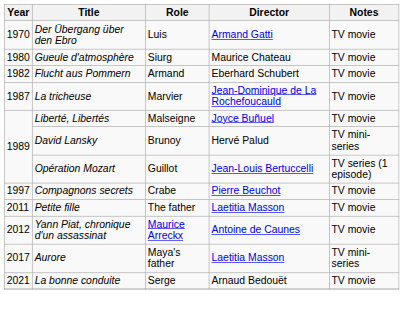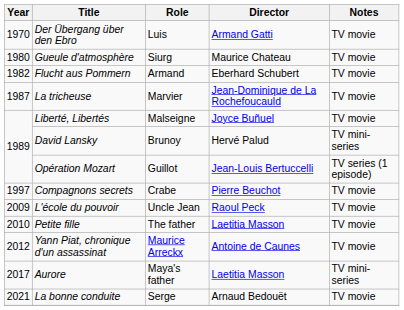 <table class="wikitable">
 <tr>
 <th>Year</th>
 <th>Title</th>
 <th>Role</th>
 <th>Director</th>
 <th>Notes</th>
 </tr>
 <tr>
 <td>1970</td>
 <td><em>Der Übergang über den Ebro</em></td>
 <td>Luis</td>
 <td><a href='#'>Armand Gatti</a></td>
 <td>TV movie</td>
 </tr>
 <tr>
 <td>1980</td>
 <td><em>Gueule d'atmosphère</em></td>
 <td>Siurg</td>
 <td>Maurice Chateau</td>
 <td>TV movie</td>
 </tr>
 <tr>
 <td>1982</td>
 <td><em>Flucht aus Pommern</em></td>
 <td>Armand</td>
 <td>Eberhard Schubert</td>
 <td>TV movie</td>
 </tr>
 <tr>
 <td>1987</td>
 <td><em>La tricheuse</em></td>
 <td>Marvier</td>
 <td><a href='#'>Jean-Dominique de La Rochefoucauld</a></td>
 <td>TV movie</td>
 </tr>
 <tr>
 <td rowspan=3>1989</td>
 <td><em>Liberté, Libertés</em></td>
 <td>Malseigne</td>
 <td><a href='#'>Joyce Buñuel</a></td>
 <td>TV movie</td>
 </tr>
 <tr>
 <td><em>David Lansky</em></td>
 <td>Brunoy</td>
 <td>Hervé Palud</td>
 <td>TV mini-series</td>
 </tr>
 <tr>
 <td><em>Opération Mozart</em></td>
 <td>Guillot</td>
 <td><a href='#'>Jean-Louis Bertuccelli</a></td>
 <td>TV series (1 episode)</td>
 </tr>
 <tr>
 <td>1997</td>
 <td><em>Compagnons secrets</em></td>
 <td>Crabe</td>
 <td><a href='#'>Pierre Beuchot</a></td>
 <td>TV movie</td>
 </tr>
 <tr>
-<td>2011</td>
+<td>2009</td>
+<td><em>L'école du pouvoir</em></td>
+<td>Uncle Jean</td>
+<td><a href='#'>Raoul Peck</a></td>
+<td>TV movie</td>
+</tr>
+<tr>
+<td>2010</td>
 <td><em>Petite fille</em></td>
 <td>The father</td>
 <td><a href='#'>Laetitia Masson</a></td>
 <td>TV movie</td>
 </tr>
 <tr>
 <td>2012</td>
 <td><em>Yann Piat, chronique d'un assassinat</em></td>
 <td><a href='#'>Maurice Arreckx</a></td>
 <td><a href='#'>Antoine de Caunes</a></td>
 <td>TV movie</td>
 </tr>
 <tr>
 <td>2017</td>
 <td><em>Aurore</em></td>
 <td>Maya's father</td>
 <td><a href='#'>Laetitia Masson</a></td>
 <td>TV mini-series</td>
 </tr>
 <tr>
 <td>2021</td>
 <td><em>La bonne conduite</em></td>
 <td>Serge</td>
 <td>Arnaud Bedouët</td>
 <td>TV movie</td>
 </tr>
 <tr>
 </tr>
 </table>
